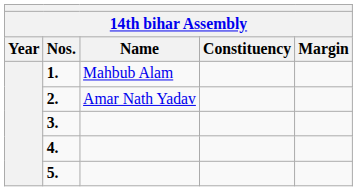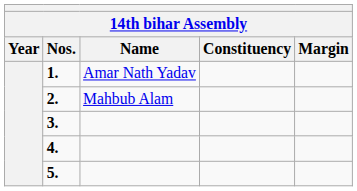 <table class="wikitable sortable">
 <tr>
 <th colspan="5"></th>
 </tr>
 <tr>
 <th colspan="5"><a href='#'>14th bihar Assembly</a></th>
 </tr>
 <tr>
 <th>Year</th>
 <th>Nos.</th>
 <th>Name</th>
 <th>Constituency</th>
 <th>Margin</th>
 </tr>
 <tr>
 <th rowspan="5"></th>
 <td><strong>1.</strong></td>
-<td><a href='#'>Mahbub Alam</a></td>
+<td><a href='#'>Amar Nath Yadav</a></td>
 <td></td>
 <td></td>
 </tr>
 <tr>
 <td><strong>2.</strong></td>
-<td><a href='#'>Amar Nath Yadav</a></td>
+<td><a href='#'>Mahbub Alam</a></td>
 <td></td>
 <td></td>
 </tr>
 <tr>
 <td><strong>3.</strong></td>
 <td></td>
 <td></td>
 <td></td>
 </tr>
 <tr>
 <td><strong>4.</strong></td>
 <td></td>
 <td></td>
 <td></td>
 </tr>
 <tr>
 <td><strong>5.</strong></td>
 <td></td>
 <td></td>
 <td></td>
 </tr>
 </table>
